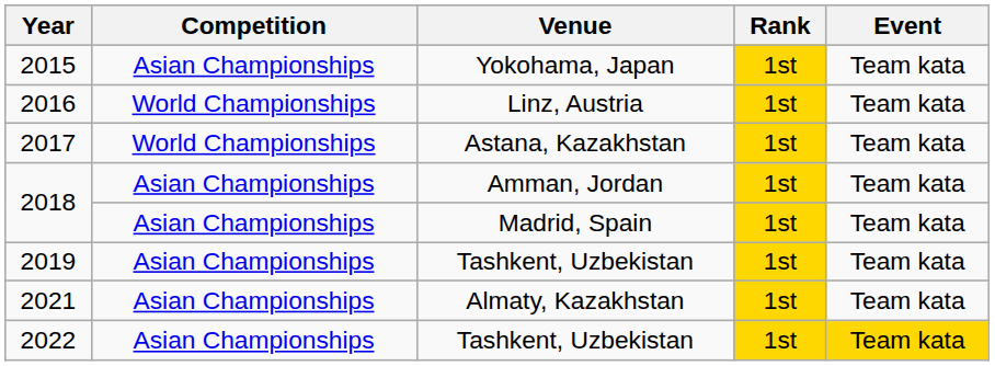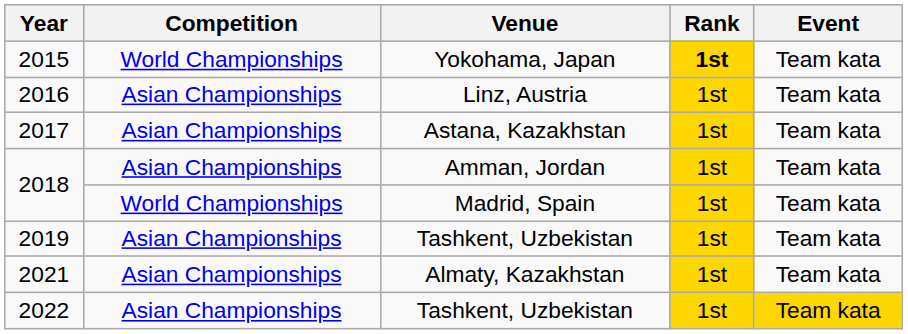 <table class="wikitable sortable" width=45% style="font-size:90%; text-align:center;">
 <tr>
 <th>Year</th>
 <th>Competition</th>
 <th>Venue</th>
 <th>Rank</th>
 <th>Event</th>
 </tr>
 <tr>
 <td>2015</td>
-<td><a href='#'>Asian Championships</a></td>
+<td><a href='#'>World Championships</a></td>
 <td>Yokohama, Japan</td>
-<td bgcolor="gold">1st</td>
+<td bgcolor="gold"><strong>1st</strong></td>
 <td>Team kata</td>
 </tr>
 <tr>
 <td>2016</td>
-<td><a href='#'>World Championships</a></td>
+<td><a href='#'>Asian Championships</a></td>
 <td>Linz, Austria</td>
 <td bgcolor="gold">1st</td>
 <td>Team kata</td>
 </tr>
 <tr>
 <td>2017</td>
-<td><a href='#'>World Championships</a></td>
+<td><a href='#'>Asian Championships</a></td>
 <td>Astana, Kazakhstan</td>
 <td bgcolor="gold">1st</td>
 <td>Team kata</td>
 </tr>
 <tr>
 <td rowspan=2>2018</td>
 <td><a href='#'>Asian Championships</a></td>
 <td>Amman, Jordan</td>
 <td bgcolor="gold">1st</td>
 <td>Team kata</td>
 </tr>
 <tr>
-<td><a href='#'>Asian Championships</a></td>
+<td><a href='#'>World Championships</a></td>
 <td>Madrid, Spain</td>
 <td bgcolor="gold">1st</td>
 <td>Team kata</td>
 </tr>
 <tr>
 <td>2019</td>
 <td><a href='#'>Asian Championships</a></td>
 <td>Tashkent, Uzbekistan</td>
 <td bgcolor="gold">1st</td>
 <td>Team kata</td>
 </tr>
 <tr>
 <td>2021</td>
 <td><a href='#'>Asian Championships</a></td>
 <td>Almaty, Kazakhstan</td>
 <td bgcolor="gold">1st</td>
 <td>Team kata</td>
 </tr>
 <tr>
 <td>2022</td>
 <td><a href='#'>Asian Championships</a></td>
 <td>Tashkent, Uzbekistan</td>
 <td bgcolor="gold">1st</td>
 <td style="background: gold;">Team kata</td>
 </tr>
 </table>
